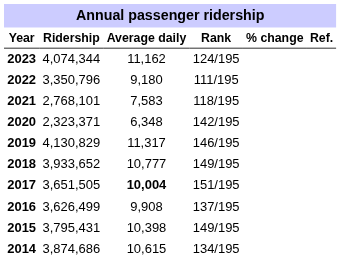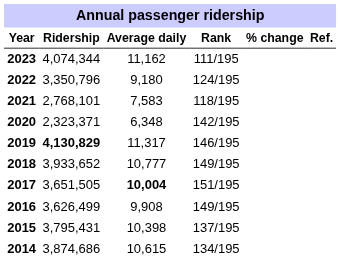 <table class="toccolours" cellpadding="4" cellspacing="0" style="text-align:right;">
 <tr>
 <th colspan="6"  style="background-color:#ccf; background-color:#ccf; font-size:110%; text-align:center;">Annual passenger ridership</th>
 </tr>
 <tr style="font-size:95%; text-align:center">
 <th style="border-bottom:1px solid black">Year</th>
 <th style="border-bottom:1px solid black">Ridership</th>
 <th style="border-bottom:1px solid black">Average daily</th>
 <th style="border-bottom:1px solid black">Rank</th>
 <th style="border-bottom:1px solid black">% change</th>
 <th style="border-bottom:1px solid black">Ref.</th>
 </tr>
 <tr style="text-align:center;">
 <td><strong>2023</strong></td>
 <td>4,074,344</td>
 <td>11,162</td>
-<td>124/195</td>
+<td>111/195</td>
 <td></td>
 <td></td>
 </tr>
 <tr style="text-align:center;">
 <td><strong>2022</strong></td>
 <td>3,350,796</td>
 <td>9,180</td>
-<td>111/195</td>
+<td>124/195</td>
 <td></td>
 <td></td>
 </tr>
 <tr style="text-align:center;">
 <td><strong>2021</strong></td>
 <td>2,768,101</td>
 <td>7,583</td>
 <td>118/195</td>
 <td></td>
 <td></td>
 </tr>
 <tr style="text-align:center;">
 <td><strong>2020</strong></td>
 <td>2,323,371</td>
 <td>6,348</td>
 <td>142/195</td>
 <td></td>
 <td></td>
 </tr>
 <tr style="text-align:center;">
 <td><strong>2019</strong></td>
-<td>4,130,829</td>
+<td><strong>4,130,829</strong></td>
 <td>11,317</td>
 <td>146/195</td>
 <td></td>
 <td></td>
 </tr>
 <tr style="text-align:center;">
 <td><strong>2018</strong></td>
 <td>3,933,652</td>
 <td>10,777</td>
 <td>149/195</td>
 <td></td>
 <td></td>
 </tr>
 <tr style="text-align:center;">
 <td><strong>2017</strong></td>
 <td>3,651,505</td>
 <td><strong>10,004</strong></td>
 <td>151/195</td>
 <td></td>
 <td></td>
 </tr>
 <tr style="text-align:center;">
 <td><strong>2016</strong></td>
 <td>3,626,499</td>
 <td>9,908</td>
-<td>137/195</td>
+<td>149/195</td>
 <td></td>
 <td></td>
 </tr>
 <tr style="text-align:center;">
 <td><strong>2015</strong></td>
 <td>3,795,431</td>
 <td>10,398</td>
-<td>149/195</td>
+<td>137/195</td>
 <td></td>
 <td></td>
 </tr>
 <tr style="text-align:center;">
 <td><strong>2014</strong></td>
 <td>3,874,686</td>
 <td>10,615</td>
 <td>134/195</td>
 <td></td>
 <td></td>
 </tr>
 </table>
